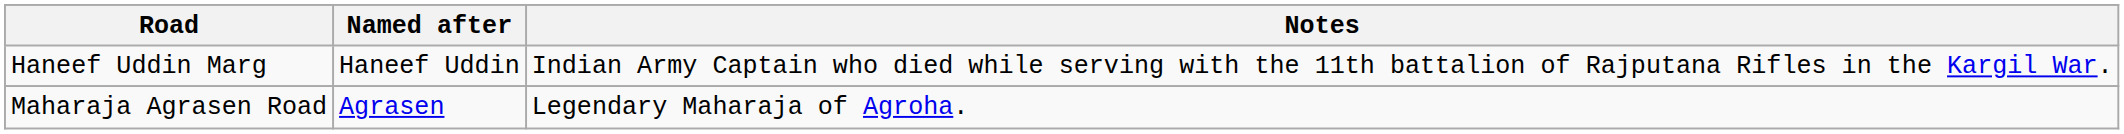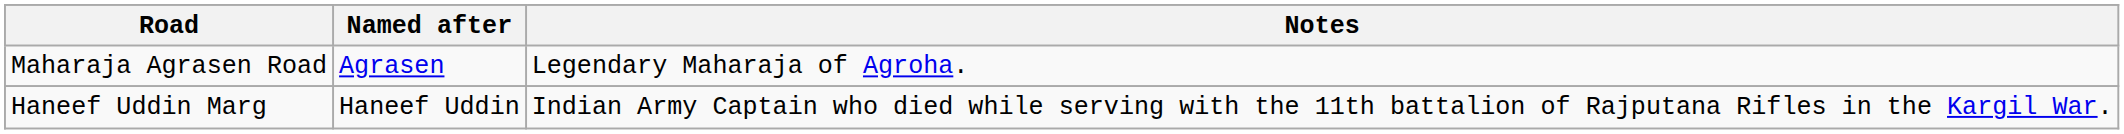 <table class="wikitable">
 <tr>
 <th>Road</th>
 <th>Named after</th>
 <th>Notes</th>
 </tr>
 <tr>
+<td>Maharaja Agrasen Road</td>
+<td><a href='#'>Agrasen</a></td>
+<td>Legendary Maharaja of <a href='#'>Agroha</a>.</td>
+</tr>
+<tr>
 <td>Haneef Uddin Marg</td>
 <td>Haneef Uddin</td>
 <td>Indian Army Captain who died while serving with the 11th battalion of Rajputana Rifles in the <a href='#'>Kargil War</a>.</td>
 </tr>
-<tr>
-<td>Maharaja Agrasen Road</td>
-<td><a href='#'>Agrasen</a></td>
-<td>Legendary Maharaja of <a href='#'>Agroha</a>.</td>
-</tr>
 </table>
